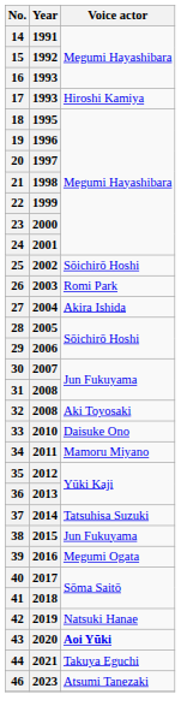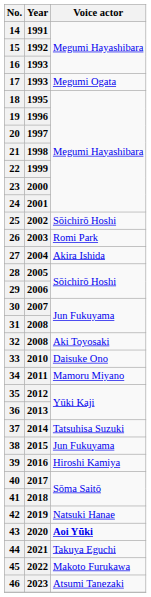 <table class="wikitable" style="font-size: 95%;">
 <tr>
 <th>No.</th>
 <th>Year</th>
 <th>Voice actor</th>
 </tr>
 <tr>
 <th>14</th>
 <th>1991</th>
 <td rowspan="3"><a href='#'>Megumi Hayashibara</a></td>
 </tr>
 <tr>
 <th>15</th>
 <th>1992</th>
 </tr>
 <tr>
 <th>16</th>
 <th>1993</th>
 </tr>
 <tr>
 <th>17</th>
 <th>1993</th>
-<td><a href='#'>Hiroshi Kamiya</a></td>
+<td><a href='#'>Megumi Ogata</a></td>
 </tr>
 <tr>
 <th>18</th>
 <th>1995</th>
 <td rowspan="7"><a href='#'>Megumi Hayashibara</a></td>
 </tr>
 <tr>
 <th>19</th>
 <th>1996</th>
 </tr>
 <tr>
 <th>20</th>
 <th>1997</th>
 </tr>
 <tr>
 <th>21</th>
 <th>1998</th>
 </tr>
 <tr>
 <th>22</th>
 <th>1999</th>
 </tr>
 <tr>
 <th>23</th>
 <th>2000</th>
 </tr>
 <tr>
 <th>24</th>
 <th>2001</th>
 </tr>
 <tr>
 <th>25</th>
 <th>2002</th>
 <td><a href='#'>Sōichirō Hoshi</a></td>
 </tr>
 <tr>
 <th>26</th>
 <th>2003</th>
 <td><a href='#'>Romi Park</a></td>
 </tr>
 <tr>
 <th>27</th>
 <th>2004</th>
 <td><a href='#'>Akira Ishida</a></td>
 </tr>
 <tr>
 <th>28</th>
 <th>2005</th>
 <td rowspan="2"><a href='#'>Sōichirō Hoshi</a></td>
 </tr>
 <tr>
 <th>29</th>
 <th>2006</th>
 </tr>
 <tr>
 <th>30</th>
 <th>2007</th>
 <td rowspan="2"><a href='#'>Jun Fukuyama</a></td>
 </tr>
 <tr>
 <th>31</th>
 <th>2008</th>
 </tr>
 <tr>
 <th>32</th>
 <th>2008</th>
 <td><a href='#'>Aki Toyosaki</a></td>
 </tr>
 <tr>
 <th>33</th>
 <th>2010</th>
 <td><a href='#'>Daisuke Ono</a></td>
 </tr>
 <tr>
 <th>34</th>
 <th>2011</th>
 <td><a href='#'>Mamoru Miyano</a></td>
 </tr>
 <tr>
 <th>35</th>
 <th>2012</th>
 <td rowspan="2"><a href='#'>Yūki Kaji</a></td>
 </tr>
 <tr>
 <th>36</th>
 <th>2013</th>
 </tr>
 <tr>
 <th>37</th>
 <th>2014</th>
 <td><a href='#'>Tatsuhisa Suzuki</a></td>
 </tr>
 <tr>
 <th>38</th>
 <th>2015</th>
 <td><a href='#'>Jun Fukuyama</a></td>
 </tr>
 <tr>
 <th>39</th>
 <th>2016</th>
-<td><a href='#'>Megumi Ogata</a></td>
+<td><a href='#'>Hiroshi Kamiya</a></td>
 </tr>
 <tr>
 <th>40</th>
 <th>2017</th>
 <td rowspan="2"><a href='#'>Sōma Saitō</a></td>
 </tr>
 <tr>
 <th>41</th>
 <th>2018</th>
 </tr>
 <tr>
 <th>42</th>
 <th>2019</th>
 <td><a href='#'>Natsuki Hanae</a></td>
 </tr>
 <tr>
 <th>43</th>
 <th>2020</th>
 <td><strong><a href='#'>Aoi Yūki</a></strong></td>
 </tr>
 <tr>
 <th>44</th>
 <th>2021</th>
 <td><a href='#'>Takuya Eguchi</a></td>
 </tr>
 <tr>
+<th>45</th>
+<th>2022</th>
+<td><a href='#'>Makoto Furukawa</a></td>
+</tr>
+<tr>
 <th>46</th>
 <th>2023</th>
 <td><a href='#'>Atsumi Tanezaki</a></td>
 </tr>
 <tr>
 </tr>
 </table>
